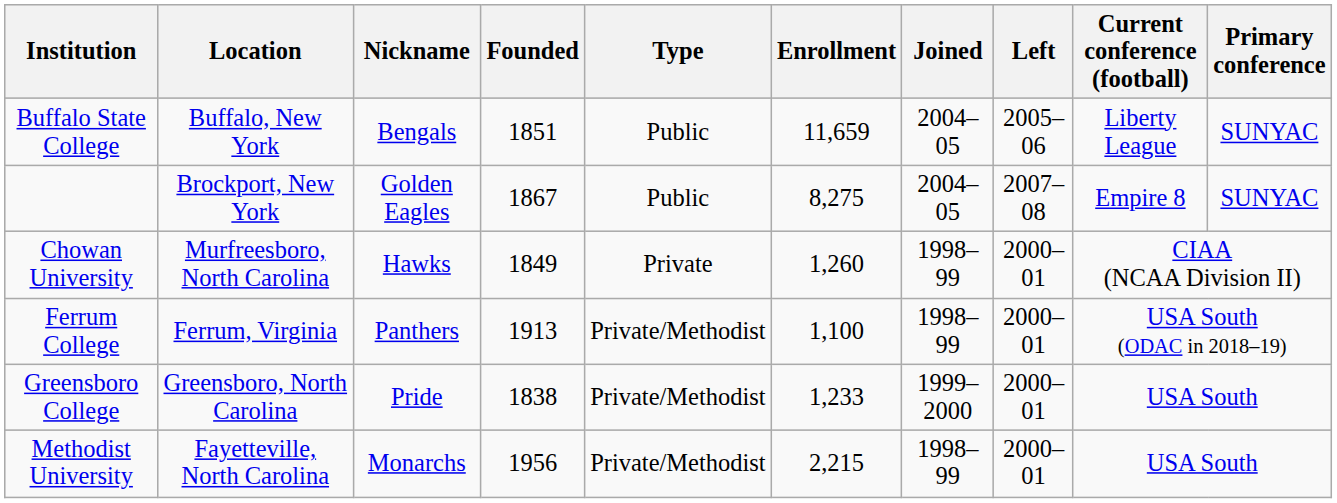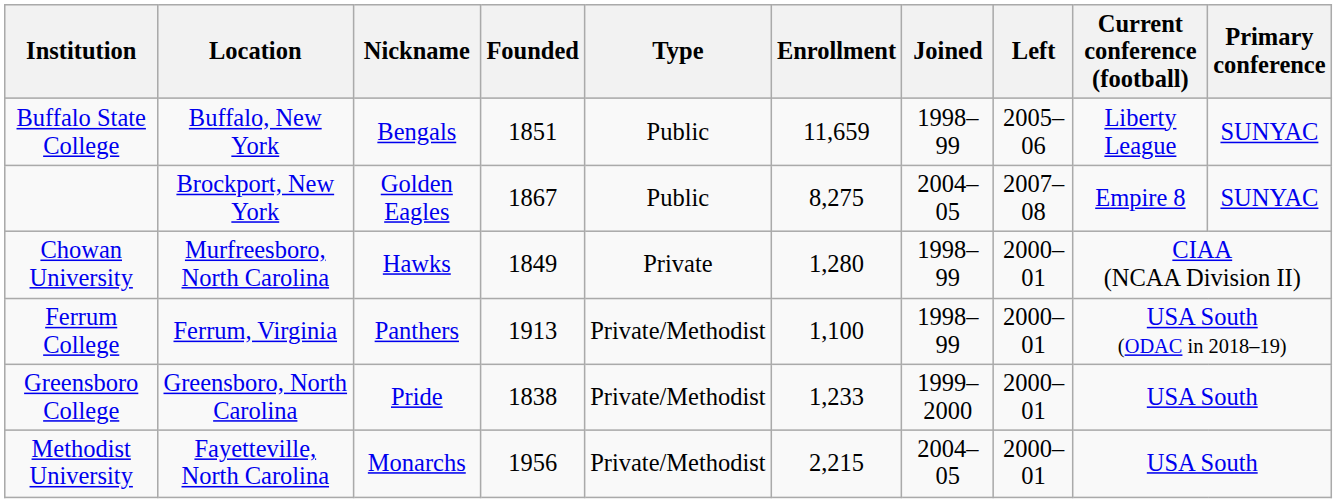 <table class="wikitable sortable" style="text-align:center;">
 <tr>
 <th>Institution</th>
 <th>Location</th>
 <th>Nickname</th>
 <th>Founded</th>
 <th>Type</th>
 <th>Enrollment</th>
 <th>Joined</th>
 <th>Left</th>
 <th>Current<br>conference<br>(football)</th>
 <th>Primary<br>conference</th>
 </tr>
 <tr>
 <td><a href='#'>Buffalo State College</a></td>
 <td><a href='#'>Buffalo, New York</a></td>
 <td><a href='#'>Bengals</a></td>
 <td>1851</td>
 <td>Public</td>
 <td>11,659</td>
-<td>2004–05</td>
+<td>1998–99</td>
 <td>2005–06</td>
 <td><a href='#'>Liberty League</a></td>
 <td><a href='#'>SUNYAC</a></td>
 </tr>
 <tr>
 <td></td>
 <td><a href='#'>Brockport, New York</a></td>
 <td><a href='#'>Golden Eagles</a></td>
 <td>1867</td>
 <td>Public</td>
 <td>8,275</td>
 <td>2004–05</td>
 <td>2007–08</td>
 <td><a href='#'>Empire 8</a></td>
 <td><a href='#'>SUNYAC</a></td>
 </tr>
 <tr>
 <td><a href='#'>Chowan University</a></td>
 <td><a href='#'>Murfreesboro, North Carolina</a></td>
 <td><a href='#'>Hawks</a></td>
 <td>1849</td>
 <td>Private</td>
-<td>1,260</td>
+<td>1,280</td>
 <td>1998–99</td>
 <td>2000–01</td>
 <td colspan=2><a href='#'>CIAA</a><br>(NCAA Division II)</td>
 </tr>
 <tr>
 <td><a href='#'>Ferrum College</a></td>
 <td><a href='#'>Ferrum, Virginia</a></td>
 <td><a href='#'>Panthers</a></td>
 <td>1913</td>
 <td>Private/Methodist</td>
 <td>1,100</td>
 <td>1998–99</td>
 <td>2000–01</td>
 <td colspan=2><a href='#'>USA South</a><br><small>(<a href='#'>ODAC</a> in 2018–19)</small></td>
 </tr>
 <tr>
 <td><a href='#'>Greensboro College</a></td>
 <td><a href='#'>Greensboro, North Carolina</a></td>
 <td><a href='#'>Pride</a></td>
 <td>1838</td>
 <td>Private/Methodist</td>
 <td>1,233</td>
 <td>1999–2000</td>
 <td>2000–01</td>
 <td colspan=2><a href='#'>USA South</a></td>
 </tr>
 <tr>
 <td><a href='#'>Methodist University</a></td>
 <td><a href='#'>Fayetteville, North Carolina</a></td>
 <td><a href='#'>Monarchs</a></td>
 <td>1956</td>
 <td>Private/Methodist</td>
 <td>2,215</td>
-<td>1998–99</td>
+<td>2004–05</td>
 <td>2000–01</td>
 <td colspan=2><a href='#'>USA South</a></td>
 </tr>
 </table>
